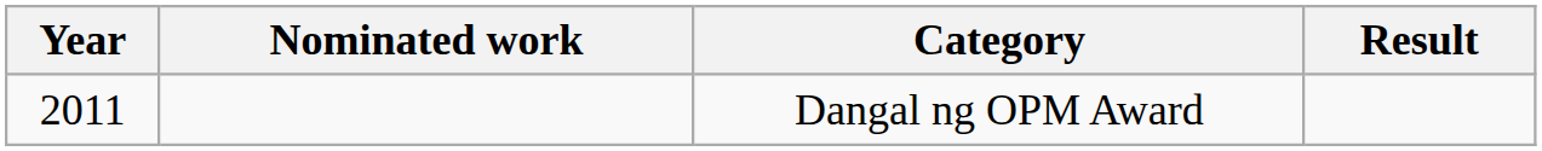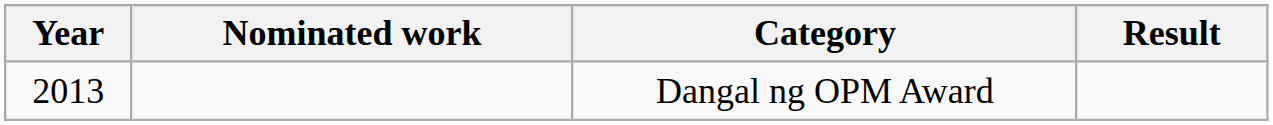 <table width="90%" class="wikitable sortable">
 <tr>
 <th width="10%">Year</th>
 <th width="35%">Nominated work</th>
 <th width="40%">Category</th>
 <th width="15%">Result</th>
 </tr>
 <tr>
-<td align="center">2011</td>
+<td align="center">2013</td>
 <td align="center"></td>
 <td align="center">Dangal ng OPM Award</td>
 <td></td>
 </tr>
 </table>
